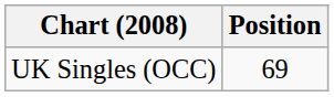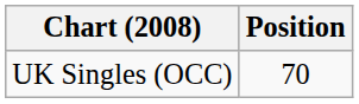 <table class="wikitable">
 <tr>
 <th>Chart (2008)</th>
 <th>Position</th>
 </tr>
 <tr>
 <td>UK Singles (OCC)</td>
-<td style="text-align:center">69</td>
+<td style="text-align:center">70</td>
 </tr>
 </table>
